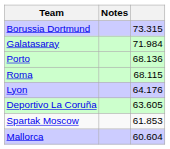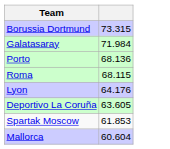 <table class="wikitable" style="float:left; margin-right:1em">
 <tr>
 <th>Team</th>
-<th>Notes</th>
 <th></th>
 </tr>
 <tr bgcolor=#ccccff>
 <td> <a href='#'>Borussia Dortmund</a></td>
-<td></td>
 <td align=right>73.315</td>
 </tr>
 <tr bgcolor=#ccffcc>
 <td> <a href='#'>Galatasaray</a></td>
-<td></td>
 <td align=right>71.984</td>
 </tr>
 <tr bgcolor=#ccffcc>
 <td> <a href='#'>Porto</a></td>
-<td></td>
 <td align=right>68.136</td>
 </tr>
 <tr bgcolor=#ccffcc>
 <td> <a href='#'>Roma</a></td>
-<td></td>
 <td align=right>68.115</td>
 </tr>
 <tr bgcolor=#ccccff>
 <td> <a href='#'>Lyon</a></td>
-<td></td>
 <td align=right>64.176</td>
 </tr>
 <tr bgcolor=#ccffcc>
 <td> <a href='#'>Deportivo La Coruña</a></td>
-<td></td>
 <td align=right>63.605</td>
 </tr>
 <tr>
 <td> <a href='#'>Spartak Moscow</a></td>
-<td></td>
 <td align=right>61.853</td>
 </tr>
 <tr bgcolor=#ccccff>
 <td> <a href='#'>Mallorca</a></td>
-<td></td>
 <td align=right>60.604</td>
 </tr>
 </table>
